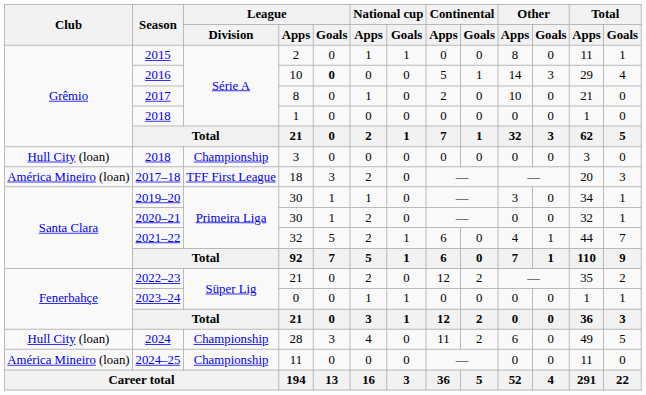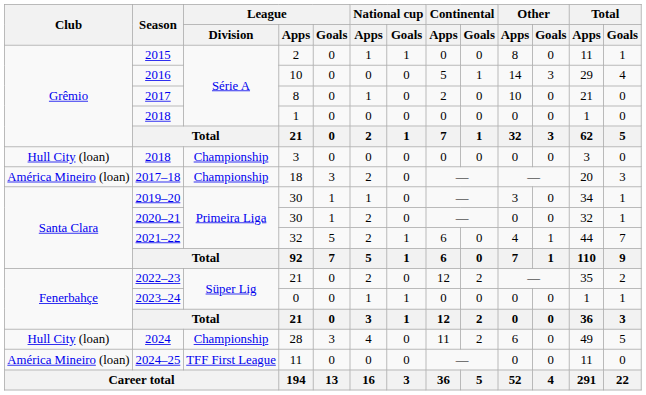 <table class="wikitable" style="text-align:center">
 <tr>
 <th rowspan="2">Club</th>
 <th rowspan="2">Season</th>
 <th colspan="3">League</th>
 <th colspan="2">National cup</th>
 <th colspan="2">Continental</th>
 <th colspan="2">Other</th>
 <th colspan="2">Total</th>
 </tr>
 <tr>
 <th>Division</th>
 <th>Apps</th>
 <th>Goals</th>
 <th>Apps</th>
 <th>Goals</th>
 <th>Apps</th>
 <th>Goals</th>
 <th>Apps</th>
 <th>Goals</th>
 <th>Apps</th>
 <th>Goals</th>
 </tr>
 <tr>
 <td rowspan="5"><a href='#'>Grêmio</a></td>
 <td><a href='#'>2015</a></td>
 <td rowspan="4"><a href='#'>Série A</a></td>
 <td>2</td>
 <td>0</td>
 <td>1</td>
 <td>1</td>
 <td>0</td>
 <td>0</td>
 <td>8</td>
 <td>0</td>
 <td>11</td>
 <td>1</td>
 </tr>
 <tr>
 <td><a href='#'>2016</a></td>
 <td>10</td>
-<td><strong>0</strong></td>
+<td>0</td>
 <td>0</td>
 <td>0</td>
 <td>5</td>
 <td>1</td>
 <td>14</td>
 <td>3</td>
 <td>29</td>
 <td>4</td>
 </tr>
 <tr>
 <td><a href='#'>2017</a></td>
 <td>8</td>
 <td>0</td>
 <td>1</td>
 <td>0</td>
 <td>2</td>
 <td>0</td>
 <td>10</td>
 <td>0</td>
 <td>21</td>
 <td>0</td>
 </tr>
 <tr>
 <td><a href='#'>2018</a></td>
 <td>1</td>
 <td>0</td>
 <td>0</td>
 <td>0</td>
 <td>0</td>
 <td>0</td>
 <td>0</td>
 <td>0</td>
 <td>1</td>
 <td>0</td>
 </tr>
 <tr>
 <th colspan="2">Total</th>
 <th>21</th>
 <th>0</th>
 <th>2</th>
 <th>1</th>
 <th>7</th>
 <th>1</th>
 <th>32</th>
 <th>3</th>
 <th>62</th>
 <th>5</th>
 </tr>
 <tr>
 <td><a href='#'>Hull City</a> (loan)</td>
 <td><a href='#'>2018</a></td>
 <td><a href='#'>Championship</a></td>
 <td>3</td>
 <td>0</td>
 <td>0</td>
 <td>0</td>
 <td>0</td>
 <td>0</td>
 <td>0</td>
 <td>0</td>
 <td>3</td>
 <td>0</td>
 </tr>
 <tr>
 <td><a href='#'>América Mineiro</a> (loan)</td>
 <td><a href='#'>2017–18</a></td>
-<td><a href='#'>TFF First League</a></td>
+<td><a href='#'>Championship</a></td>
 <td>18</td>
 <td>3</td>
 <td>2</td>
 <td>0</td>
 <td colspan="2">—</td>
 <td colspan="2">—</td>
 <td>20</td>
 <td>3</td>
 </tr>
 <tr>
 <td rowspan="4"><a href='#'>Santa Clara</a></td>
 <td><a href='#'>2019–20</a></td>
 <td rowspan="3"><a href='#'>Primeira Liga</a></td>
 <td>30</td>
 <td>1</td>
 <td>1</td>
 <td>0</td>
 <td colspan="2">—</td>
 <td>3</td>
 <td>0</td>
 <td>34</td>
 <td>1</td>
 </tr>
 <tr>
 <td><a href='#'>2020–21</a></td>
 <td>30</td>
 <td>1</td>
 <td>2</td>
 <td>0</td>
 <td colspan="2">—</td>
 <td>0</td>
 <td>0</td>
 <td>32</td>
 <td>1</td>
 </tr>
 <tr>
 <td><a href='#'>2021–22</a></td>
 <td>32</td>
 <td>5</td>
 <td>2</td>
 <td>1</td>
 <td>6</td>
 <td>0</td>
 <td>4</td>
 <td>1</td>
 <td>44</td>
 <td>7</td>
 </tr>
 <tr>
 <th colspan="2">Total</th>
 <th>92</th>
 <th>7</th>
 <th>5</th>
 <th>1</th>
 <th>6</th>
 <th>0</th>
 <th>7</th>
 <th>1</th>
 <th>110</th>
 <th>9</th>
 </tr>
 <tr>
 <td rowspan="3"><a href='#'>Fenerbahçe</a></td>
 <td><a href='#'>2022–23</a></td>
 <td rowspan=2><a href='#'>Süper Lig</a></td>
 <td>21</td>
 <td>0</td>
 <td>2</td>
 <td>0</td>
 <td>12</td>
 <td>2</td>
 <td colspan="2">—</td>
 <td>35</td>
 <td>2</td>
 </tr>
 <tr>
 <td><a href='#'>2023–24</a></td>
 <td>0</td>
 <td>0</td>
 <td>1</td>
 <td>1</td>
 <td>0</td>
 <td>0</td>
 <td>0</td>
 <td>0</td>
 <td>1</td>
 <td>1</td>
 </tr>
 <tr>
 <th colspan="2">Total</th>
 <th>21</th>
 <th>0</th>
 <th>3</th>
 <th>1</th>
 <th>12</th>
 <th>2</th>
 <th>0</th>
 <th>0</th>
 <th>36</th>
 <th>3</th>
 </tr>
 <tr>
 <td><a href='#'>Hull City</a> (loan)</td>
 <td><a href='#'>2024</a></td>
 <td><a href='#'>Championship</a></td>
 <td>28</td>
 <td>3</td>
 <td>4</td>
 <td>0</td>
 <td>11</td>
 <td>2</td>
 <td>6</td>
 <td>0</td>
 <td>49</td>
 <td>5</td>
 </tr>
 <tr>
 <td><a href='#'>América Mineiro</a> (loan)</td>
 <td><a href='#'>2024–25</a></td>
-<td><a href='#'>Championship</a></td>
+<td><a href='#'>TFF First League</a></td>
 <td>11</td>
 <td>0</td>
 <td>0</td>
 <td>0</td>
 <td colspan="2">—</td>
 <td>0</td>
 <td>0</td>
 <td>11</td>
 <td>0</td>
 </tr>
 <tr>
 <th colspan="3">Career total</th>
 <th>194</th>
 <th>13</th>
 <th>16</th>
 <th>3</th>
 <th>36</th>
 <th>5</th>
 <th>52</th>
 <th>4</th>
 <th>291</th>
 <th>22</th>
 </tr>
 </table>
